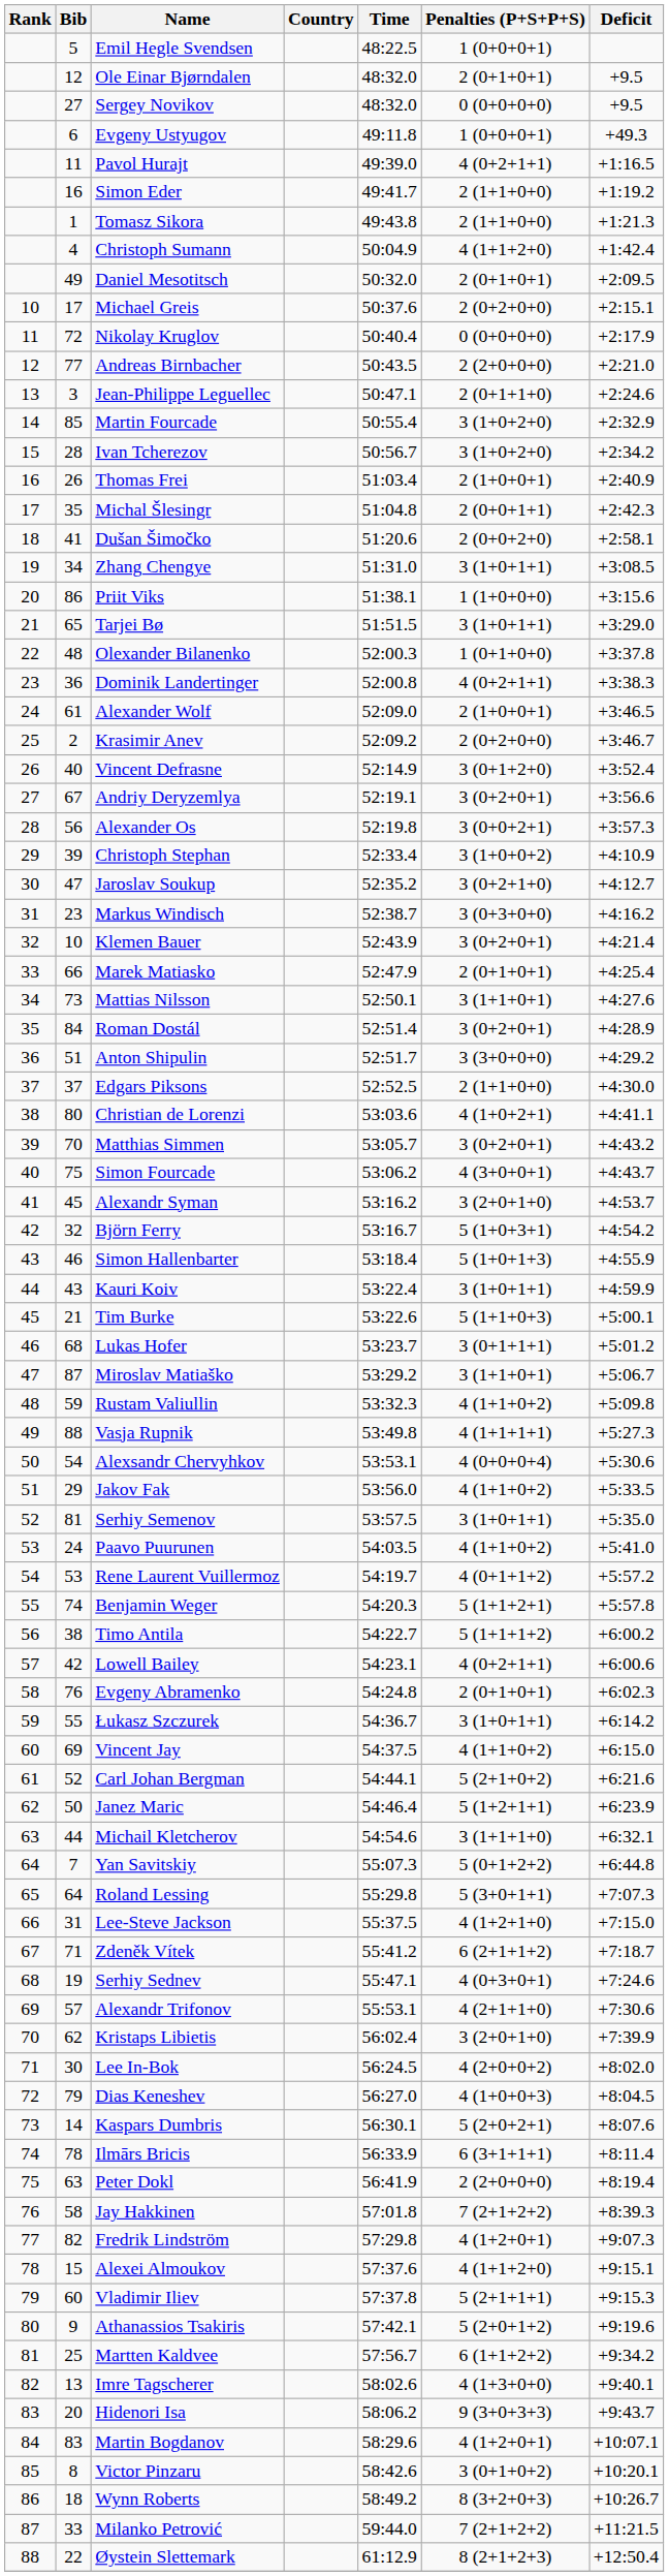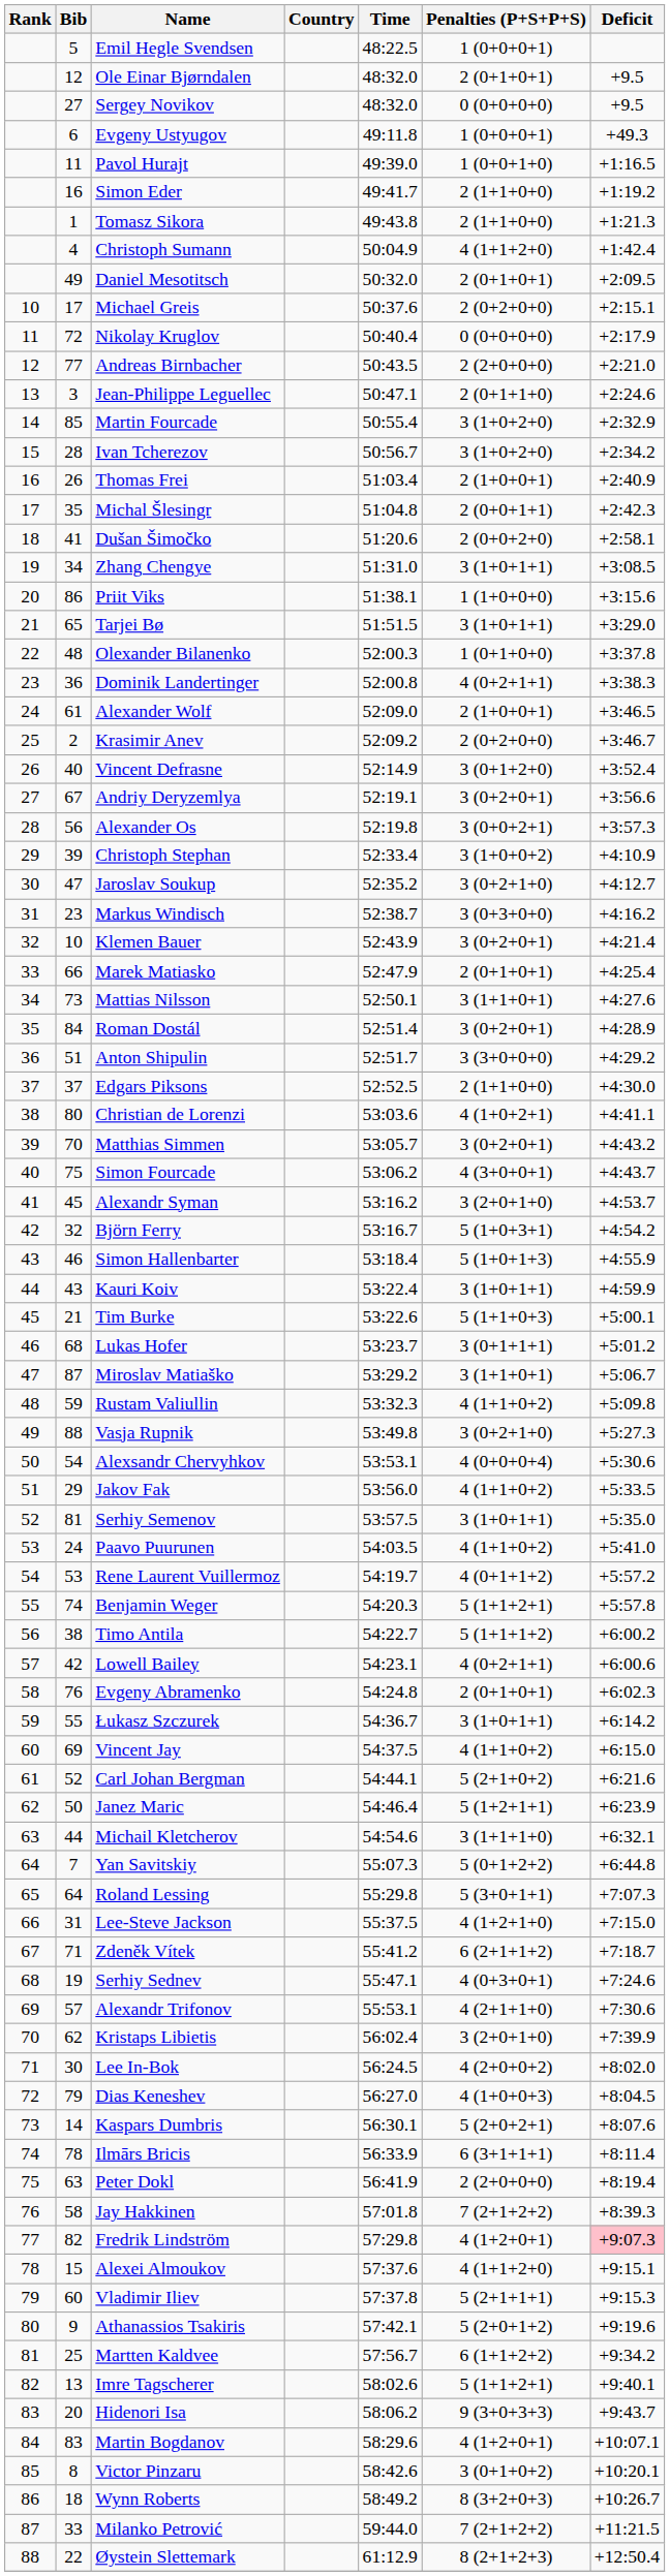 <table class="wikitable sortable" style="text-align:center">
 <tr>
 <th>Rank</th>
 <th>Bib</th>
 <th>Name</th>
 <th>Country</th>
 <th>Time</th>
 <th>Penalties (P+S+P+S)</th>
 <th>Deficit</th>
 </tr>
 <tr>
 <td></td>
 <td>5</td>
 <td align=left><a href='#'>Emil Hegle Svendsen</a></td>
 <td align=left></td>
 <td>48:22.5</td>
 <td>1 (0+0+0+1)</td>
 <td></td>
 </tr>
 <tr>
 <td></td>
 <td>12</td>
 <td align=left><a href='#'>Ole Einar Bjørndalen</a></td>
 <td align=left></td>
 <td>48:32.0</td>
 <td>2 (0+1+0+1)</td>
 <td>+9.5</td>
 </tr>
 <tr>
 <td></td>
 <td>27</td>
 <td align=left><a href='#'>Sergey Novikov</a></td>
 <td align=left></td>
 <td>48:32.0</td>
 <td>0 (0+0+0+0)</td>
 <td>+9.5</td>
 </tr>
 <tr>
 <td></td>
 <td>6</td>
 <td align=left><a href='#'>Evgeny Ustyugov</a></td>
 <td align=left></td>
 <td>49:11.8</td>
 <td>1 (0+0+0+1)</td>
 <td>+49.3</td>
 </tr>
 <tr>
 <td></td>
 <td>11</td>
 <td align=left><a href='#'>Pavol Hurajt</a></td>
 <td align=left></td>
 <td>49:39.0</td>
-<td>4 (0+2+1+1)</td>
+<td>1 (0+0+1+0)</td>
 <td>+1:16.5</td>
 </tr>
 <tr>
 <td></td>
 <td>16</td>
 <td align=left><a href='#'>Simon Eder</a></td>
 <td align=left></td>
 <td>49:41.7</td>
 <td>2 (1+1+0+0)</td>
 <td>+1:19.2</td>
 </tr>
 <tr>
 <td></td>
 <td>1</td>
 <td align=left><a href='#'>Tomasz Sikora</a></td>
 <td align=left></td>
 <td>49:43.8</td>
 <td>2 (1+1+0+0)</td>
 <td>+1:21.3</td>
 </tr>
 <tr>
 <td></td>
 <td>4</td>
 <td align=left><a href='#'>Christoph Sumann</a></td>
 <td align=left></td>
 <td>50:04.9</td>
 <td>4 (1+1+2+0)</td>
 <td>+1:42.4</td>
 </tr>
 <tr>
 <td></td>
 <td>49</td>
 <td align=left><a href='#'>Daniel Mesotitsch</a></td>
 <td align=left></td>
 <td>50:32.0</td>
 <td>2 (0+1+0+1)</td>
 <td>+2:09.5</td>
 </tr>
 <tr>
 <td>10</td>
 <td>17</td>
 <td align=left><a href='#'>Michael Greis</a></td>
 <td align=left></td>
 <td>50:37.6</td>
 <td>2 (0+2+0+0)</td>
 <td>+2:15.1</td>
 </tr>
 <tr>
 <td>11</td>
 <td>72</td>
 <td align=left><a href='#'>Nikolay Kruglov</a></td>
 <td align=left></td>
 <td>50:40.4</td>
 <td>0 (0+0+0+0)</td>
 <td>+2:17.9</td>
 </tr>
 <tr>
 <td>12</td>
 <td>77</td>
 <td align=left><a href='#'>Andreas Birnbacher</a></td>
 <td align=left></td>
 <td>50:43.5</td>
 <td>2 (2+0+0+0)</td>
 <td>+2:21.0</td>
 </tr>
 <tr>
 <td>13</td>
 <td>3</td>
 <td align=left><a href='#'>Jean-Philippe Leguellec</a></td>
 <td align=left></td>
 <td>50:47.1</td>
 <td>2 (0+1+1+0)</td>
 <td>+2:24.6</td>
 </tr>
 <tr>
 <td>14</td>
 <td>85</td>
 <td align=left><a href='#'>Martin Fourcade</a></td>
 <td align=left></td>
 <td>50:55.4</td>
 <td>3 (1+0+2+0)</td>
 <td>+2:32.9</td>
 </tr>
 <tr>
 <td>15</td>
 <td>28</td>
 <td align=left><a href='#'>Ivan Tcherezov</a></td>
 <td align=left></td>
 <td>50:56.7</td>
 <td>3 (1+0+2+0)</td>
 <td>+2:34.2</td>
 </tr>
 <tr>
 <td>16</td>
 <td>26</td>
 <td align=left><a href='#'>Thomas Frei</a></td>
 <td align=left></td>
 <td>51:03.4</td>
 <td>2 (1+0+0+1)</td>
 <td>+2:40.9</td>
 </tr>
 <tr>
 <td>17</td>
 <td>35</td>
 <td align=left><a href='#'>Michal Šlesingr</a></td>
 <td align=left></td>
 <td>51:04.8</td>
 <td>2 (0+0+1+1)</td>
 <td>+2:42.3</td>
 </tr>
 <tr>
 <td>18</td>
 <td>41</td>
 <td align=left><a href='#'>Dušan Šimočko</a></td>
 <td align=left></td>
 <td>51:20.6</td>
 <td>2 (0+0+2+0)</td>
 <td>+2:58.1</td>
 </tr>
 <tr>
 <td>19</td>
 <td>34</td>
 <td align=left><a href='#'>Zhang Chengye</a></td>
 <td align=left></td>
 <td>51:31.0</td>
 <td>3 (1+0+1+1)</td>
 <td>+3:08.5</td>
 </tr>
 <tr>
 <td>20</td>
 <td>86</td>
 <td align=left><a href='#'>Priit Viks</a></td>
 <td align=left></td>
 <td>51:38.1</td>
 <td>1 (1+0+0+0)</td>
 <td>+3:15.6</td>
 </tr>
 <tr>
 <td>21</td>
 <td>65</td>
 <td align=left><a href='#'>Tarjei Bø</a></td>
 <td align=left></td>
 <td>51:51.5</td>
 <td>3 (1+0+1+1)</td>
 <td>+3:29.0</td>
 </tr>
 <tr>
 <td>22</td>
 <td>48</td>
 <td align=left><a href='#'>Olexander Bilanenko</a></td>
 <td align=left></td>
 <td>52:00.3</td>
 <td>1 (0+1+0+0)</td>
 <td>+3:37.8</td>
 </tr>
 <tr>
 <td>23</td>
 <td>36</td>
 <td align=left><a href='#'>Dominik Landertinger</a></td>
 <td align=left></td>
 <td>52:00.8</td>
 <td>4 (0+2+1+1)</td>
 <td>+3:38.3</td>
 </tr>
 <tr>
 <td>24</td>
 <td>61</td>
 <td align=left><a href='#'>Alexander Wolf</a></td>
 <td align=left></td>
 <td>52:09.0</td>
 <td>2 (1+0+0+1)</td>
 <td>+3:46.5</td>
 </tr>
 <tr>
 <td>25</td>
 <td>2</td>
 <td align=left><a href='#'>Krasimir Anev</a></td>
 <td align=left></td>
 <td>52:09.2</td>
 <td>2 (0+2+0+0)</td>
 <td>+3:46.7</td>
 </tr>
 <tr>
 <td>26</td>
 <td>40</td>
 <td align=left><a href='#'>Vincent Defrasne</a></td>
 <td align=left></td>
 <td>52:14.9</td>
 <td>3 (0+1+2+0)</td>
 <td>+3:52.4</td>
 </tr>
 <tr>
 <td>27</td>
 <td>67</td>
 <td align=left><a href='#'>Andriy Deryzemlya</a></td>
 <td align=left></td>
 <td>52:19.1</td>
 <td>3 (0+2+0+1)</td>
 <td>+3:56.6</td>
 </tr>
 <tr>
 <td>28</td>
 <td>56</td>
 <td align=left><a href='#'>Alexander Os</a></td>
 <td align=left></td>
 <td>52:19.8</td>
 <td>3 (0+0+2+1)</td>
 <td>+3:57.3</td>
 </tr>
 <tr>
 <td>29</td>
 <td>39</td>
 <td align=left><a href='#'>Christoph Stephan</a></td>
 <td align=left></td>
 <td>52:33.4</td>
 <td>3 (1+0+0+2)</td>
 <td>+4:10.9</td>
 </tr>
 <tr>
 <td>30</td>
 <td>47</td>
 <td align=left><a href='#'>Jaroslav Soukup</a></td>
 <td align=left></td>
 <td>52:35.2</td>
 <td>3 (0+2+1+0)</td>
 <td>+4:12.7</td>
 </tr>
 <tr>
 <td>31</td>
 <td>23</td>
 <td align=left><a href='#'>Markus Windisch</a></td>
 <td align=left></td>
 <td>52:38.7</td>
 <td>3 (0+3+0+0)</td>
 <td>+4:16.2</td>
 </tr>
 <tr>
 <td>32</td>
 <td>10</td>
 <td align=left><a href='#'>Klemen Bauer</a></td>
 <td align=left></td>
 <td>52:43.9</td>
 <td>3 (0+2+0+1)</td>
 <td>+4:21.4</td>
 </tr>
 <tr>
 <td>33</td>
 <td>66</td>
 <td align=left><a href='#'>Marek Matiasko</a></td>
 <td align=left></td>
 <td>52:47.9</td>
 <td>2 (0+1+0+1)</td>
 <td>+4:25.4</td>
 </tr>
 <tr>
 <td>34</td>
 <td>73</td>
 <td align=left><a href='#'>Mattias Nilsson</a></td>
 <td align=left></td>
 <td>52:50.1</td>
 <td>3 (1+1+0+1)</td>
 <td>+4:27.6</td>
 </tr>
 <tr>
 <td>35</td>
 <td>84</td>
 <td align=left><a href='#'>Roman Dostál</a></td>
 <td align=left></td>
 <td>52:51.4</td>
 <td>3 (0+2+0+1)</td>
 <td>+4:28.9</td>
 </tr>
 <tr>
 <td>36</td>
 <td>51</td>
 <td align=left><a href='#'>Anton Shipulin</a></td>
 <td align=left></td>
 <td>52:51.7</td>
 <td>3 (3+0+0+0)</td>
 <td>+4:29.2</td>
 </tr>
 <tr>
 <td>37</td>
 <td>37</td>
 <td align=left><a href='#'>Edgars Piksons</a></td>
 <td align=left></td>
 <td>52:52.5</td>
 <td>2 (1+1+0+0)</td>
 <td>+4:30.0</td>
 </tr>
 <tr>
 <td>38</td>
 <td>80</td>
 <td align=left><a href='#'>Christian de Lorenzi</a></td>
 <td align=left></td>
 <td>53:03.6</td>
 <td>4 (1+0+2+1)</td>
 <td>+4:41.1</td>
 </tr>
 <tr>
 <td>39</td>
 <td>70</td>
 <td align=left><a href='#'>Matthias Simmen</a></td>
 <td align=left></td>
 <td>53:05.7</td>
 <td>3 (0+2+0+1)</td>
 <td>+4:43.2</td>
 </tr>
 <tr>
 <td>40</td>
 <td>75</td>
 <td align=left><a href='#'>Simon Fourcade</a></td>
 <td align=left></td>
 <td>53:06.2</td>
 <td>4 (3+0+0+1)</td>
 <td>+4:43.7</td>
 </tr>
 <tr>
 <td>41</td>
 <td>45</td>
 <td align=left><a href='#'>Alexandr Syman</a></td>
 <td align=left></td>
 <td>53:16.2</td>
 <td>3 (2+0+1+0)</td>
 <td>+4:53.7</td>
 </tr>
 <tr>
 <td>42</td>
 <td>32</td>
 <td align=left><a href='#'>Björn Ferry</a></td>
 <td align=left></td>
 <td>53:16.7</td>
 <td>5 (1+0+3+1)</td>
 <td>+4:54.2</td>
 </tr>
 <tr>
 <td>43</td>
 <td>46</td>
 <td align=left><a href='#'>Simon Hallenbarter</a></td>
 <td align=left></td>
 <td>53:18.4</td>
 <td>5 (1+0+1+3)</td>
 <td>+4:55.9</td>
 </tr>
 <tr>
 <td>44</td>
 <td>43</td>
 <td align=left><a href='#'>Kauri Koiv</a></td>
 <td align=left></td>
 <td>53:22.4</td>
 <td>3 (1+0+1+1)</td>
 <td>+4:59.9</td>
 </tr>
 <tr>
 <td>45</td>
 <td>21</td>
 <td align=left><a href='#'>Tim Burke</a></td>
 <td align=left></td>
 <td>53:22.6</td>
 <td>5 (1+1+0+3)</td>
 <td>+5:00.1</td>
 </tr>
 <tr>
 <td>46</td>
 <td>68</td>
 <td align=left><a href='#'>Lukas Hofer</a></td>
 <td align=left></td>
 <td>53:23.7</td>
 <td>3 (0+1+1+1)</td>
 <td>+5:01.2</td>
 </tr>
 <tr>
 <td>47</td>
 <td>87</td>
 <td align=left><a href='#'>Miroslav Matiaško</a></td>
 <td align=left></td>
 <td>53:29.2</td>
 <td>3 (1+1+0+1)</td>
 <td>+5:06.7</td>
 </tr>
 <tr>
 <td>48</td>
 <td>59</td>
 <td align=left><a href='#'>Rustam Valiullin</a></td>
 <td align=left></td>
 <td>53:32.3</td>
 <td>4 (1+1+0+2)</td>
 <td>+5:09.8</td>
 </tr>
 <tr>
 <td>49</td>
 <td>88</td>
 <td align=left><a href='#'>Vasja Rupnik</a></td>
 <td align=left></td>
 <td>53:49.8</td>
-<td>4 (1+1+1+1)</td>
+<td>3 (0+2+1+0)</td>
 <td>+5:27.3</td>
 </tr>
 <tr>
 <td>50</td>
 <td>54</td>
 <td align=left><a href='#'>Alexsandr Chervyhkov</a></td>
 <td align=left></td>
 <td>53:53.1</td>
 <td>4 (0+0+0+4)</td>
 <td>+5:30.6</td>
 </tr>
 <tr>
 <td>51</td>
 <td>29</td>
 <td align=left><a href='#'>Jakov Fak</a></td>
 <td align=left></td>
 <td>53:56.0</td>
 <td>4 (1+1+0+2)</td>
 <td>+5:33.5</td>
 </tr>
 <tr>
 <td>52</td>
 <td>81</td>
 <td align=left><a href='#'>Serhiy Semenov</a></td>
 <td align=left></td>
 <td>53:57.5</td>
 <td>3 (1+0+1+1)</td>
 <td>+5:35.0</td>
 </tr>
 <tr>
 <td>53</td>
 <td>24</td>
 <td align=left><a href='#'>Paavo Puurunen</a></td>
 <td align=left></td>
 <td>54:03.5</td>
 <td>4 (1+1+0+2)</td>
 <td>+5:41.0</td>
 </tr>
 <tr>
 <td>54</td>
 <td>53</td>
 <td align=left><a href='#'>Rene Laurent Vuillermoz</a></td>
 <td align=left></td>
 <td>54:19.7</td>
 <td>4 (0+1+1+2)</td>
 <td>+5:57.2</td>
 </tr>
 <tr>
 <td>55</td>
 <td>74</td>
 <td align=left><a href='#'>Benjamin Weger</a></td>
 <td align=left></td>
 <td>54:20.3</td>
 <td>5 (1+1+2+1)</td>
 <td>+5:57.8</td>
 </tr>
 <tr>
 <td>56</td>
 <td>38</td>
 <td align=left><a href='#'>Timo Antila</a></td>
 <td align=left></td>
 <td>54:22.7</td>
 <td>5 (1+1+1+2)</td>
 <td>+6:00.2</td>
 </tr>
 <tr>
 <td>57</td>
 <td>42</td>
 <td align=left><a href='#'>Lowell Bailey</a></td>
 <td align=left></td>
 <td>54:23.1</td>
 <td>4 (0+2+1+1)</td>
 <td>+6:00.6</td>
 </tr>
 <tr>
 <td>58</td>
 <td>76</td>
 <td align=left><a href='#'>Evgeny Abramenko</a></td>
 <td align=left></td>
 <td>54:24.8</td>
 <td>2 (0+1+0+1)</td>
 <td>+6:02.3</td>
 </tr>
 <tr>
 <td>59</td>
 <td>55</td>
 <td align=left><a href='#'>Łukasz Szczurek</a></td>
 <td align=left></td>
 <td>54:36.7</td>
 <td>3 (1+0+1+1)</td>
 <td>+6:14.2</td>
 </tr>
 <tr>
 <td>60</td>
 <td>69</td>
 <td align=left><a href='#'>Vincent Jay</a></td>
 <td align=left></td>
 <td>54:37.5</td>
 <td>4 (1+1+0+2)</td>
 <td>+6:15.0</td>
 </tr>
 <tr>
 <td>61</td>
 <td>52</td>
 <td align=left><a href='#'>Carl Johan Bergman</a></td>
 <td align=left></td>
 <td>54:44.1</td>
 <td>5 (2+1+0+2)</td>
 <td>+6:21.6</td>
 </tr>
 <tr>
 <td>62</td>
 <td>50</td>
 <td align=left><a href='#'>Janez Maric</a></td>
 <td align=left></td>
 <td>54:46.4</td>
 <td>5 (1+2+1+1)</td>
 <td>+6:23.9</td>
 </tr>
 <tr>
 <td>63</td>
 <td>44</td>
 <td align=left><a href='#'>Michail Kletcherov</a></td>
 <td align=left></td>
 <td>54:54.6</td>
 <td>3 (1+1+1+0)</td>
 <td>+6:32.1</td>
 </tr>
 <tr>
 <td>64</td>
 <td>7</td>
 <td align=left><a href='#'>Yan Savitskiy</a></td>
 <td align=left></td>
 <td>55:07.3</td>
 <td>5 (0+1+2+2)</td>
 <td>+6:44.8</td>
 </tr>
 <tr>
 <td>65</td>
 <td>64</td>
 <td align=left><a href='#'>Roland Lessing</a></td>
 <td align=left></td>
 <td>55:29.8</td>
 <td>5 (3+0+1+1)</td>
 <td>+7:07.3</td>
 </tr>
 <tr>
 <td>66</td>
 <td>31</td>
 <td align=left><a href='#'>Lee-Steve Jackson</a></td>
 <td align=left></td>
 <td>55:37.5</td>
 <td>4 (1+2+1+0)</td>
 <td>+7:15.0</td>
 </tr>
 <tr>
 <td>67</td>
 <td>71</td>
 <td align=left><a href='#'>Zdeněk Vítek</a></td>
 <td align=left></td>
 <td>55:41.2</td>
 <td>6 (2+1+1+2)</td>
 <td>+7:18.7</td>
 </tr>
 <tr>
 <td>68</td>
 <td>19</td>
 <td align=left><a href='#'>Serhiy Sednev</a></td>
 <td align=left></td>
 <td>55:47.1</td>
 <td>4 (0+3+0+1)</td>
 <td>+7:24.6</td>
 </tr>
 <tr>
 <td>69</td>
 <td>57</td>
 <td align=left><a href='#'>Alexandr Trifonov</a></td>
 <td align=left></td>
 <td>55:53.1</td>
 <td>4 (2+1+1+0)</td>
 <td>+7:30.6</td>
 </tr>
 <tr>
 <td>70</td>
 <td>62</td>
 <td align=left><a href='#'>Kristaps Libietis</a></td>
 <td align=left></td>
 <td>56:02.4</td>
 <td>3 (2+0+1+0)</td>
 <td>+7:39.9</td>
 </tr>
 <tr>
 <td>71</td>
 <td>30</td>
 <td align=left><a href='#'>Lee In-Bok</a></td>
 <td align=left></td>
 <td>56:24.5</td>
 <td>4 (2+0+0+2)</td>
 <td>+8:02.0</td>
 </tr>
 <tr>
 <td>72</td>
 <td>79</td>
 <td align=left><a href='#'>Dias Keneshev</a></td>
 <td align=left></td>
 <td>56:27.0</td>
 <td>4 (1+0+0+3)</td>
 <td>+8:04.5</td>
 </tr>
 <tr>
 <td>73</td>
 <td>14</td>
 <td align=left><a href='#'>Kaspars Dumbris</a></td>
 <td align=left></td>
 <td>56:30.1</td>
 <td>5 (2+0+2+1)</td>
 <td>+8:07.6</td>
 </tr>
 <tr>
 <td>74</td>
 <td>78</td>
 <td align=left><a href='#'>Ilmārs Bricis</a></td>
 <td align=left></td>
 <td>56:33.9</td>
 <td>6 (3+1+1+1)</td>
 <td>+8:11.4</td>
 </tr>
 <tr>
 <td>75</td>
 <td>63</td>
 <td align=left><a href='#'>Peter Dokl</a></td>
 <td align=left></td>
 <td>56:41.9</td>
 <td>2 (2+0+0+0)</td>
 <td>+8:19.4</td>
 </tr>
 <tr>
 <td>76</td>
 <td>58</td>
 <td align=left><a href='#'>Jay Hakkinen</a></td>
 <td align=left></td>
 <td>57:01.8</td>
 <td>7 (2+1+2+2)</td>
 <td>+8:39.3</td>
 </tr>
 <tr>
 <td>77</td>
 <td>82</td>
 <td align=left><a href='#'>Fredrik Lindström</a></td>
 <td align=left></td>
 <td>57:29.8</td>
 <td>4 (1+2+0+1)</td>
-<td>+9:07.3</td>
+<td style="background: pink;">+9:07.3</td>
 </tr>
 <tr>
 <td>78</td>
 <td>15</td>
 <td align=left><a href='#'>Alexei Almoukov</a></td>
 <td align=left></td>
 <td>57:37.6</td>
 <td>4 (1+1+2+0)</td>
 <td>+9:15.1</td>
 </tr>
 <tr>
 <td>79</td>
 <td>60</td>
 <td align=left><a href='#'>Vladimir Iliev</a></td>
 <td align=left></td>
 <td>57:37.8</td>
 <td>5 (2+1+1+1)</td>
 <td>+9:15.3</td>
 </tr>
 <tr>
 <td>80</td>
 <td>9</td>
 <td align=left><a href='#'>Athanassios Tsakiris</a></td>
 <td align=left></td>
 <td>57:42.1</td>
 <td>5 (2+0+1+2)</td>
 <td>+9:19.6</td>
 </tr>
 <tr>
 <td>81</td>
 <td>25</td>
 <td align=left><a href='#'>Martten Kaldvee</a></td>
 <td align=left></td>
 <td>57:56.7</td>
 <td>6 (1+1+2+2)</td>
 <td>+9:34.2</td>
 </tr>
 <tr>
 <td>82</td>
 <td>13</td>
 <td align=left><a href='#'>Imre Tagscherer</a></td>
 <td align=left></td>
 <td>58:02.6</td>
-<td>4 (1+3+0+0)</td>
+<td>5 (1+1+2+1)</td>
 <td>+9:40.1</td>
 </tr>
 <tr>
 <td>83</td>
 <td>20</td>
 <td align=left><a href='#'>Hidenori Isa</a></td>
 <td align=left></td>
 <td>58:06.2</td>
 <td>9 (3+0+3+3)</td>
 <td>+9:43.7</td>
 </tr>
 <tr>
 <td>84</td>
 <td>83</td>
 <td align=left><a href='#'>Martin Bogdanov</a></td>
 <td align=left></td>
 <td>58:29.6</td>
 <td>4 (1+2+0+1)</td>
 <td>+10:07.1</td>
 </tr>
 <tr>
 <td>85</td>
 <td>8</td>
 <td align=left><a href='#'>Victor Pinzaru</a></td>
 <td align=left></td>
 <td>58:42.6</td>
 <td>3 (0+1+0+2)</td>
 <td>+10:20.1</td>
 </tr>
 <tr>
 <td>86</td>
 <td>18</td>
 <td align=left><a href='#'>Wynn Roberts</a></td>
 <td align=left></td>
 <td>58:49.2</td>
 <td>8 (3+2+0+3)</td>
 <td>+10:26.7</td>
 </tr>
 <tr>
 <td>87</td>
 <td>33</td>
 <td align=left><a href='#'>Milanko Petrović</a></td>
 <td align=left></td>
 <td>59:44.0</td>
 <td>7 (2+1+2+2)</td>
 <td>+11:21.5</td>
 </tr>
 <tr>
 <td>88</td>
 <td>22</td>
 <td align=left><a href='#'>Øystein Slettemark</a></td>
 <td align=left></td>
 <td>61:12.9</td>
 <td>8 (2+1+2+3)</td>
 <td>+12:50.4</td>
 </tr>
 <tr>
 </tr>
 </table>
